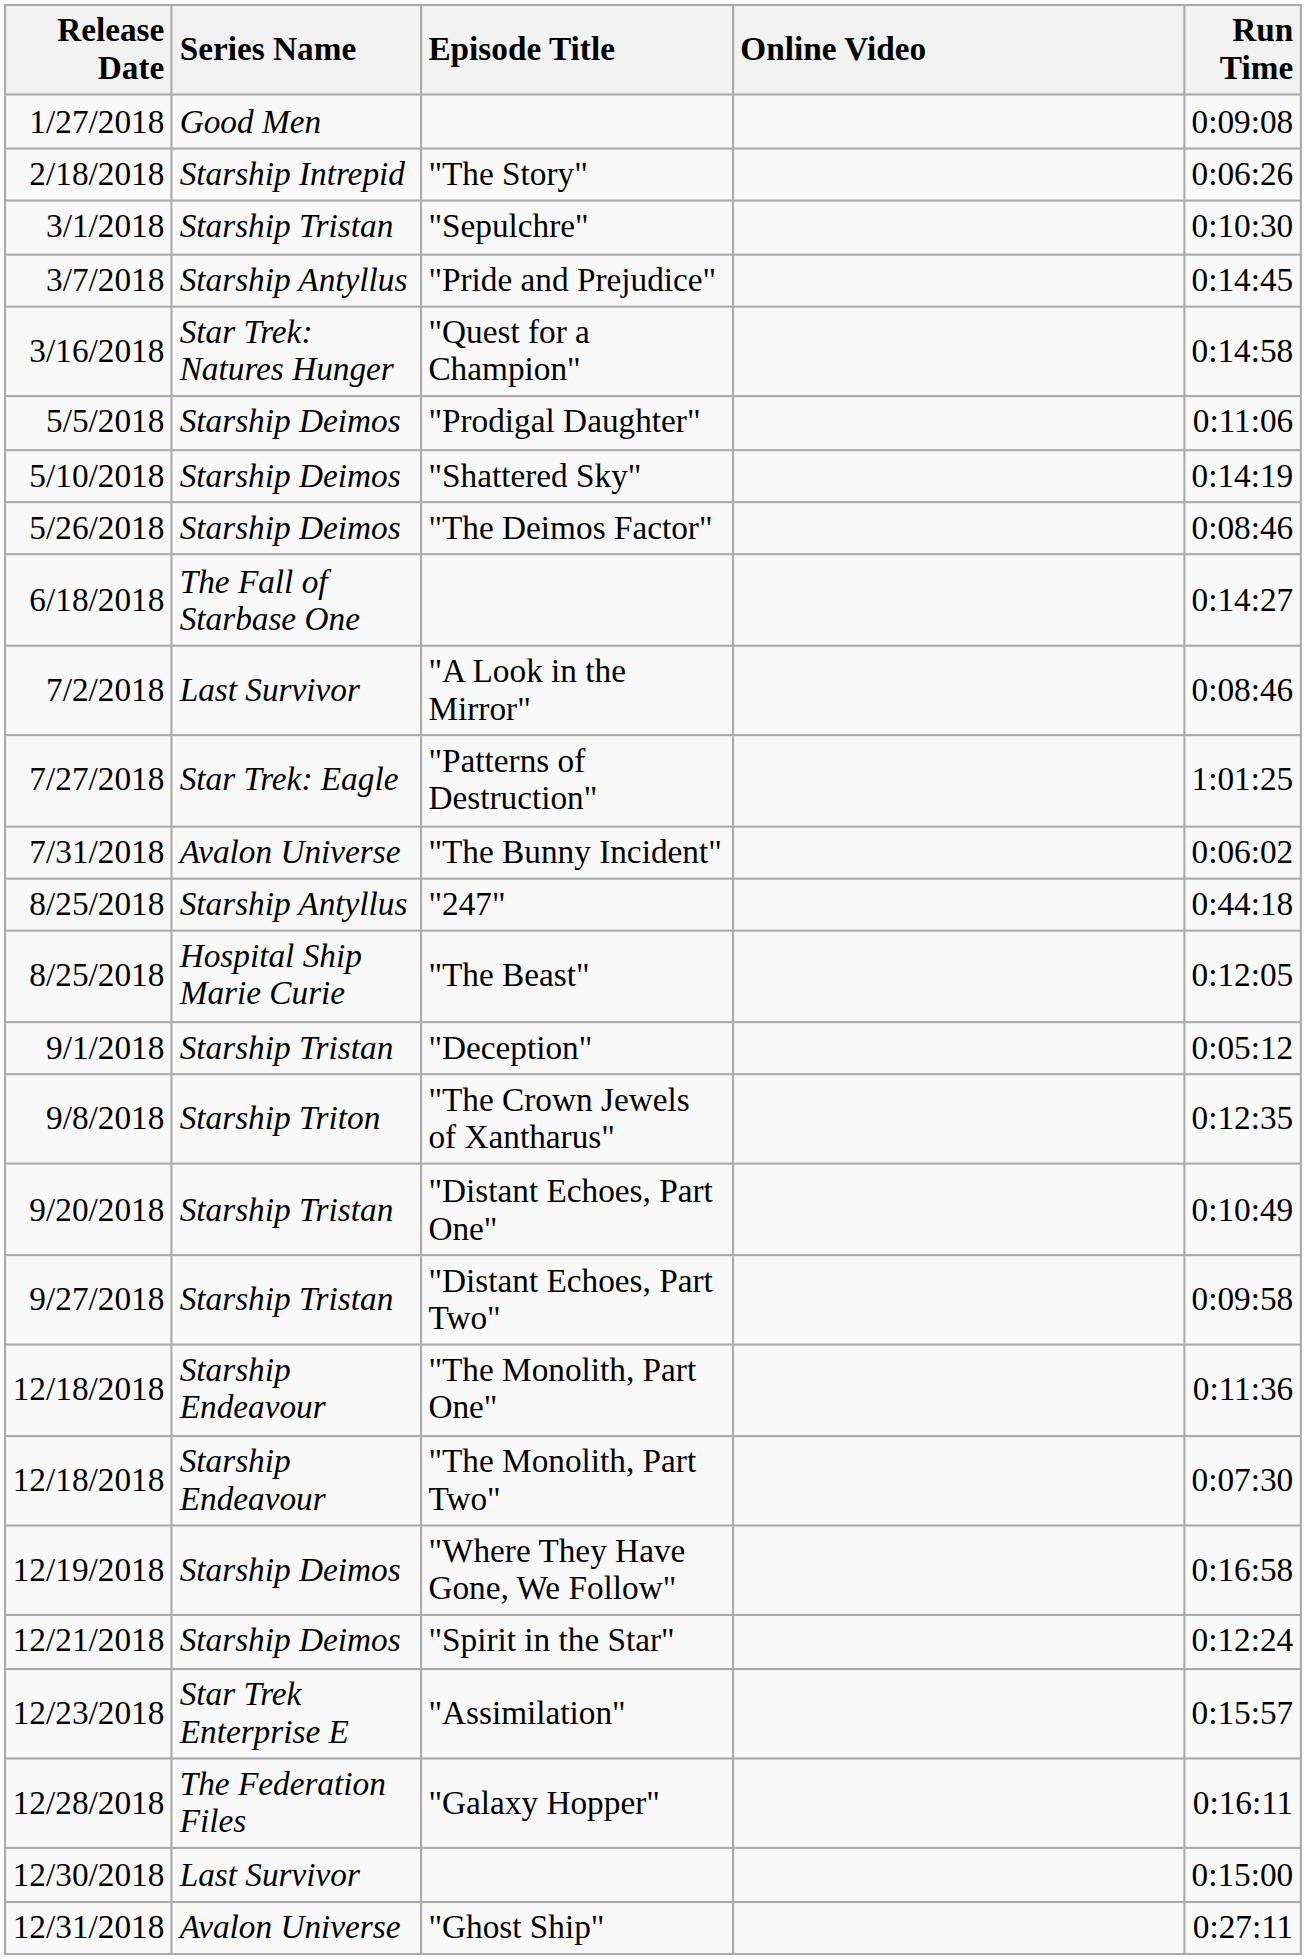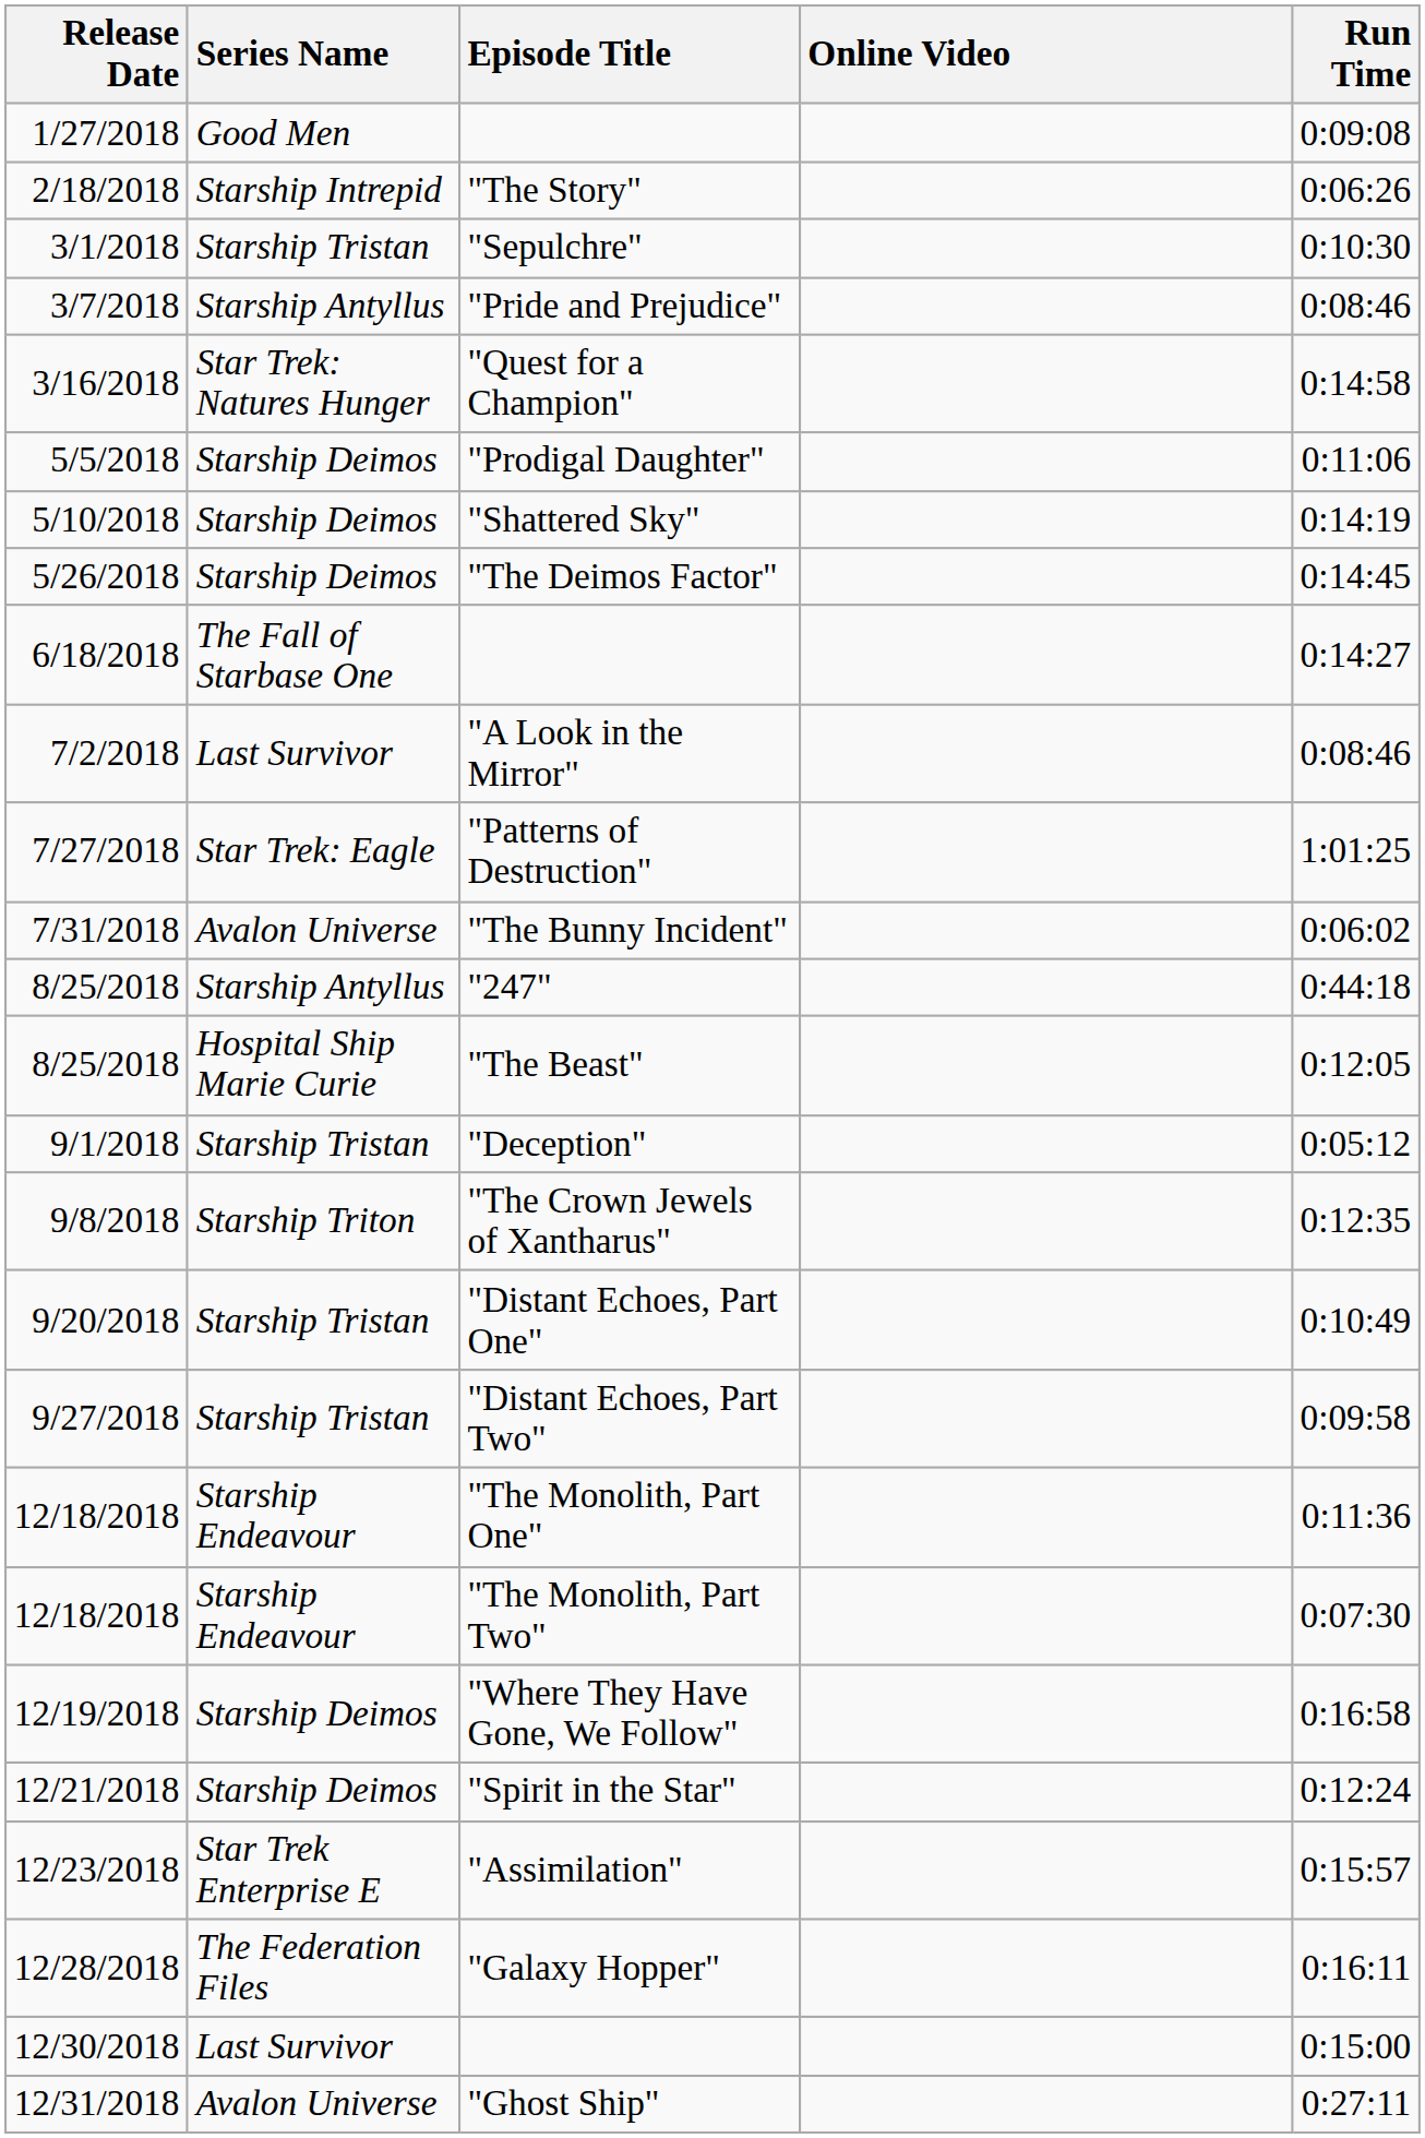 <table class="wikitable" width=100%>
 <tr>
 <th style="text-align:right; width: 10%;"><strong>Release Date</strong></th>
 <th style="text-align:left; width: 20%;"><strong>Series Name</strong></th>
 <th style="text-align:left; width: 25%;"><strong>Episode Title</strong></th>
 <th style="text-align:left; width: 38%;"><strong>Online Video</strong></th>
 <th style="text-align:right; width: 7%;"><strong>Run Time</strong></th>
 </tr>
 <tr>
 <td style="text-align:right;">1/27/2018</td>
 <td><em>Good Men</em> </td>
 <td></td>
 <td><small></small></td>
 <td style="text-align:right;">0:09:08</td>
 </tr>
 <tr>
 <td style="text-align:right;">2/18/2018</td>
 <td><em>Starship Intrepid</em></td>
 <td>"The Story" </td>
 <td><small></small></td>
 <td style="text-align:right;">0:06:26</td>
 </tr>
 <tr>
 <td style="text-align:right;">3/1/2018</td>
 <td><em>Starship Tristan</em></td>
 <td>"Sepulchre" </td>
 <td><small></small></td>
 <td style="text-align:right;">0:10:30</td>
 </tr>
 <tr>
 <td style="text-align:right;">3/7/2018</td>
 <td><em>Starship Antyllus</em></td>
 <td>"Pride and Prejudice" </td>
 <td><small></small></td>
-<td style="text-align:right;">0:14:45</td>
+<td style="text-align:right;">0:08:46</td>
 </tr>
 <tr>
 <td style="text-align:right;">3/16/2018</td>
 <td><em>Star Trek: Natures Hunger</em></td>
 <td>"Quest for a Champion" </td>
 <td><small></small></td>
 <td style="text-align:right;">0:14:58</td>
 </tr>
 <tr>
 <td style="text-align:right;">5/5/2018</td>
 <td><em>Starship Deimos</em></td>
 <td>"Prodigal Daughter" </td>
 <td><small></small></td>
 <td style="text-align:right;">0:11:06</td>
 </tr>
 <tr>
 <td style="text-align:right;">5/10/2018</td>
 <td><em>Starship Deimos</em></td>
 <td>"Shattered Sky" </td>
 <td><small></small></td>
 <td style="text-align:right;">0:14:19</td>
 </tr>
 <tr>
 <td style="text-align:right;">5/26/2018</td>
 <td><em>Starship Deimos</em></td>
 <td>"The Deimos Factor" </td>
 <td><small></small></td>
-<td style="text-align:right;">0:08:46</td>
+<td style="text-align:right;">0:14:45</td>
 </tr>
 <tr>
 <td style="text-align:right;">6/18/2018</td>
 <td><em>The Fall of Starbase One</em> </td>
 <td></td>
 <td><small></small></td>
 <td style="text-align:right;">0:14:27</td>
 </tr>
 <tr>
 <td style="text-align:right;">7/2/2018</td>
 <td><em>Last Survivor</em> </td>
 <td>"A Look in the Mirror" </td>
 <td><small></small></td>
 <td style="text-align:right;">0:08:46</td>
 </tr>
 <tr>
 <td style="text-align:right;">7/27/2018</td>
 <td><em>Star Trek: Eagle</em></td>
 <td>"Patterns of Destruction" </td>
 <td><small></small></td>
 <td style="text-align:right;">1:01:25</td>
 </tr>
 <tr>
 <td style="text-align:right;">7/31/2018</td>
 <td><em>Avalon Universe</em></td>
 <td>"The Bunny Incident" </td>
 <td><small></small></td>
 <td style="text-align:right;">0:06:02</td>
 </tr>
 <tr>
 <td style="text-align:right;">8/25/2018</td>
 <td><em>Starship Antyllus</em></td>
 <td>"247" </td>
 <td><small></small></td>
 <td style="text-align:right;">0:44:18</td>
 </tr>
 <tr>
 <td style="text-align:right;">8/25/2018</td>
 <td><em>Hospital Ship Marie Curie</em></td>
 <td>"The Beast" </td>
 <td><small></small></td>
 <td style="text-align:right;">0:12:05</td>
 </tr>
 <tr>
 <td style="text-align:right;">9/1/2018</td>
 <td><em>Starship Tristan</em></td>
 <td>"Deception" </td>
 <td><small></small></td>
 <td style="text-align:right;">0:05:12</td>
 </tr>
 <tr>
 <td style="text-align:right;">9/8/2018</td>
 <td><em>Starship Triton</em></td>
 <td>"The Crown Jewels of Xantharus" </td>
 <td><small></small></td>
 <td style="text-align:right;">0:12:35</td>
 </tr>
 <tr>
 <td style="text-align:right;">9/20/2018</td>
 <td><em>Starship Tristan</em></td>
 <td>"Distant Echoes, Part One" </td>
 <td><small></small></td>
 <td style="text-align:right;">0:10:49</td>
 </tr>
 <tr>
 <td style="text-align:right;">9/27/2018</td>
 <td><em>Starship Tristan</em></td>
 <td>"Distant Echoes, Part Two" </td>
 <td><small></small></td>
 <td style="text-align:right;">0:09:58</td>
 </tr>
 <tr>
 <td style="text-align:right;">12/18/2018</td>
 <td><em>Starship Endeavour</em></td>
 <td>"The Monolith, Part One" </td>
 <td><small></small></td>
 <td style="text-align:right;">0:11:36</td>
 </tr>
 <tr>
 <td style="text-align:right;">12/18/2018</td>
 <td><em>Starship Endeavour</em></td>
 <td>"The Monolith, Part Two" </td>
 <td><small></small></td>
 <td style="text-align:right;">0:07:30</td>
 </tr>
 <tr>
 <td style="text-align:right;">12/19/2018</td>
 <td><em>Starship Deimos</em></td>
 <td>"Where They Have Gone, We Follow" </td>
 <td><small></small></td>
 <td style="text-align:right;">0:16:58</td>
 </tr>
 <tr>
 <td style="text-align:right;">12/21/2018</td>
 <td><em>Starship Deimos</em></td>
 <td>"Spirit in the Star" </td>
 <td><small></small></td>
 <td style="text-align:right;">0:12:24</td>
 </tr>
 <tr>
 <td style="text-align:right;">12/23/2018</td>
 <td><em>Star Trek Enterprise E</em></td>
 <td>"Assimilation" </td>
 <td><small></small></td>
 <td style="text-align:right;">0:15:57</td>
 </tr>
 <tr>
 <td style="text-align:right;">12/28/2018</td>
 <td><em>The Federation Files</em></td>
 <td>"Galaxy Hopper" </td>
 <td><small></small></td>
 <td style="text-align:right;">0:16:11</td>
 </tr>
 <tr>
 <td style="text-align:right;">12/30/2018</td>
 <td><em>Last Survivor</em> </td>
 <td></td>
 <td><small></small></td>
 <td style="text-align:right;">0:15:00</td>
 </tr>
 <tr>
 <td style="text-align:right;">12/31/2018</td>
 <td><em>Avalon Universe</em></td>
 <td>"Ghost Ship" </td>
 <td><small></small></td>
 <td style="text-align:right;">0:27:11</td>
 </tr>
 </table>
